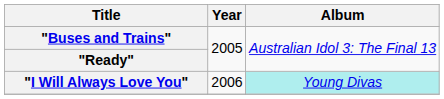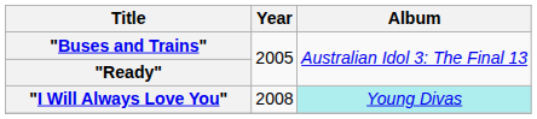 <table class="wikitable plainrowheaders" style="text-align:center;">
 <tr>
 <th scope="col" style="width:14em;">Title</th>
 <th scope="col">Year</th>
 <th scope="col">Album</th>
 </tr>
 <tr>
 <th scope="row">"<a href='#'>Buses and Trains</a>"</th>
 <td rowspan="2">2005</td>
 <td rowspan="2"><em><a href='#'>Australian Idol 3: The Final 13</a></em></td>
 </tr>
 <tr>
 <th scope="row">"Ready"</th>
 </tr>
 <tr>
 <th scope="row">"<a href='#'>I Will Always Love You</a>"</th>
-<td>2006</td>
+<td>2008</td>
 <td style="background: paleturquoise;"><em><a href='#'>Young Divas</a></em></td>
 </tr>
 <tr>
 </tr>
 </table>
